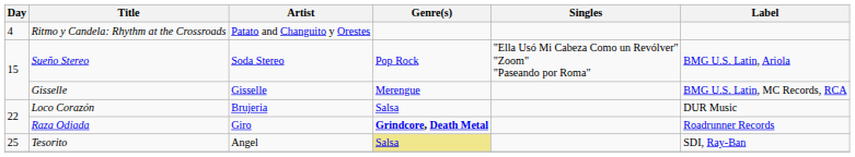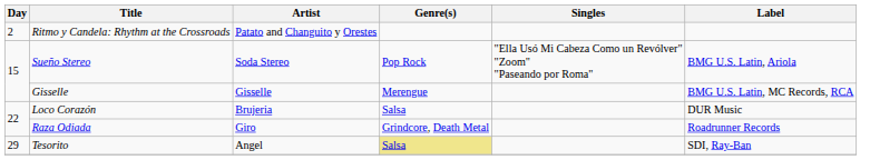 <table class="wikitable sortable" style="text-align: left;">
 <tr>
 <th>Day</th>
 <th>Title</th>
 <th>Artist</th>
 <th>Genre(s)</th>
 <th>Singles</th>
 <th>Label</th>
 </tr>
 <tr>
-<td>4</td>
+<td>2</td>
 <td><em>Ritmo y Candela: Rhythm at the Crossroads</em></td>
 <td><a href='#'>Patato</a> and <a href='#'>Changuito</a> y <a href='#'>Orestes</a></td>
 <td></td>
 <td></td>
 <td></td>
 </tr>
 <tr>
 <td rowspan="2">15</td>
 <td><em><a href='#'>Sueño Stereo</a></em></td>
 <td><a href='#'>Soda Stereo</a></td>
 <td><a href='#'>Pop Rock</a></td>
 <td>"Ella Usó Mi Cabeza Como un Revólver"<br>"Zoom"<br>"Paseando por Roma"</td>
 <td><a href='#'>BMG U.S. Latin</a>, <a href='#'>Ariola</a></td>
 </tr>
 <tr>
 <td><em>Gisselle</em></td>
 <td><a href='#'>Gisselle</a></td>
 <td><a href='#'>Merengue</a></td>
 <td></td>
 <td><a href='#'>BMG U.S. Latin</a>, MC Records, <a href='#'>RCA</a></td>
 </tr>
 <tr>
 <td rowspan="2">22</td>
 <td><em>Loco Corazón</em></td>
 <td><a href='#'>Brujeria</a></td>
 <td><a href='#'>Salsa</a></td>
 <td></td>
 <td>DUR Music</td>
 </tr>
 <tr>
 <td><em><a href='#'>Raza Odiada</a></em></td>
 <td><a href='#'>Giro</a></td>
-<td><strong><a href='#'>Grindcore</a>, <a href='#'>Death Metal</a></strong></td>
+<td><a href='#'>Grindcore</a>, <a href='#'>Death Metal</a></td>
 <td></td>
 <td><a href='#'>Roadrunner Records</a></td>
 </tr>
 <tr>
-<td>25</td>
+<td>29</td>
 <td><em>Tesorito</em></td>
 <td>Angel</td>
 <td style="background: khaki;"><a href='#'>Salsa</a></td>
 <td></td>
 <td>SDI, <a href='#'>Ray-Ban</a></td>
 </tr>
 <tr>
 </tr>
 </table>
